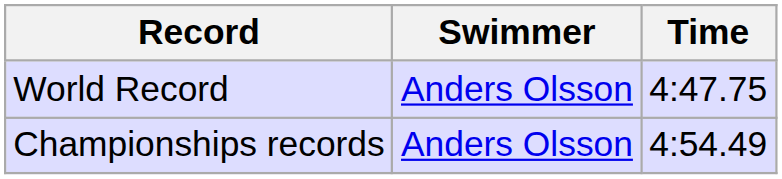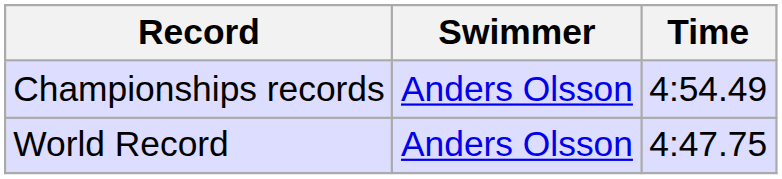 <table class="wikitable">
 <tr>
 <th>Record</th>
 <th>Swimmer</th>
 <th>Time</th>
 </tr>
 <tr bgcolor=ddddff>
+<td>Championships records</td>
+<td><a href='#'>Anders Olsson</a> </td>
+<td>4:54.49</td>
+</tr>
+<tr bgcolor=ddddff>
 <td>World Record</td>
 <td><a href='#'>Anders Olsson</a> </td>
 <td>4:47.75</td>
 </tr>
-<tr bgcolor=ddddff>
-<td>Championships records</td>
-<td><a href='#'>Anders Olsson</a> </td>
-<td>4:54.49</td>
-</tr>
 </table>
